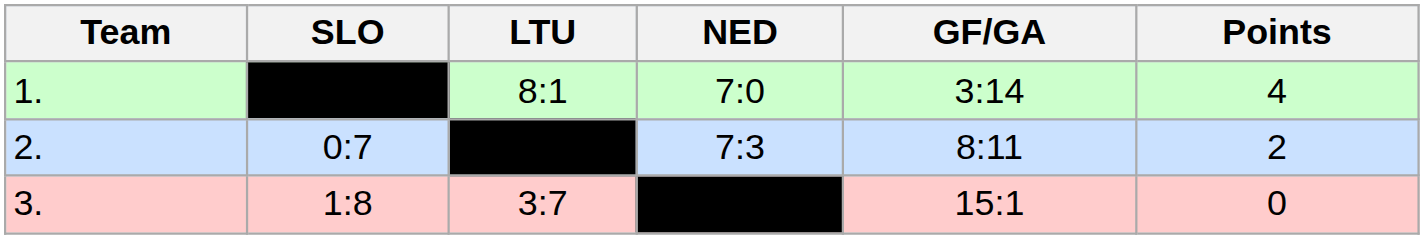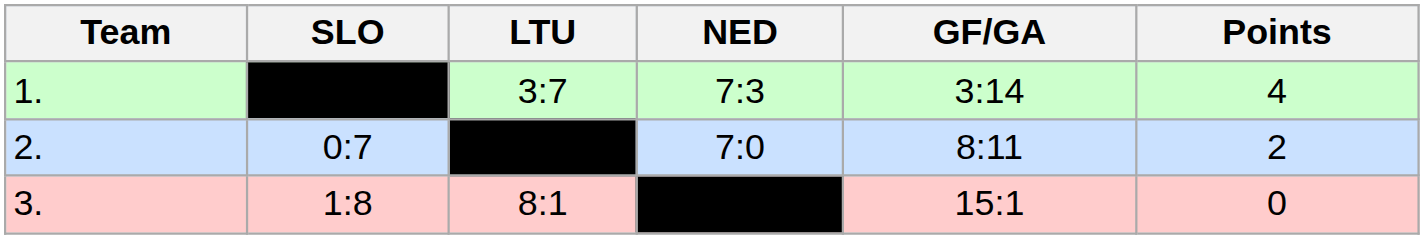 <table class="wikitable" bgcolor="#EFEFFF" width="50%">
 <tr bgcolor="#BCD2EE">
 <th>Team</th>
 <th>SLO</th>
 <th>LTU</th>
 <th>NED</th>
 <th>GF/GA</th>
 <th>Points</th>
 </tr>
 <tr bgcolor="#ccffcc" align="center">
 <td align="left">1. </td>
 <td style="background:#000000;"></td>
-<td>8:1</td>
-<td>7:0</td>
+<td>3:7</td>
+<td>7:3</td>
 <td>3:14</td>
 <td>4</td>
 </tr>
 <tr bgcolor="#CAE1FF" align="center">
 <td align="left">2. </td>
 <td>0:7</td>
 <td style="background:#000000;"></td>
-<td>7:3</td>
+<td>7:0</td>
 <td>8:11</td>
 <td>2</td>
 </tr>
 <tr bgcolor="#ffcccc" align="center">
 <td align="left">3. </td>
 <td>1:8</td>
-<td>3:7</td>
+<td>8:1</td>
 <td style="background:#000000;"></td>
 <td>15:1</td>
 <td>0</td>
 </tr>
 </table>
